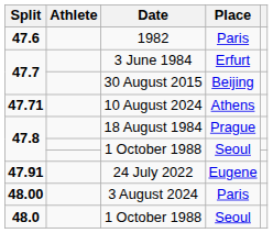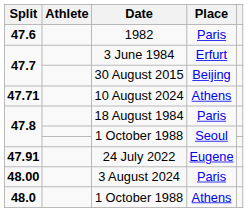 <table class="wikitable sortable" style="text-align:center;">
 <tr>
 <th scope="col">Split</th>
 <th scope="col">Athlete</th>
 <th scope="col">Date</th>
 <th scope="col">Place</th>
 <th scope="col" class="unsortable"></th>
 </tr>
 <tr>
 <td><strong>47.6</strong></td>
 <td style="text-align:left"></td>
 <td> 1982</td>
 <td><a href='#'>Paris</a></td>
 <td></td>
 </tr>
 <tr>
 <td rowspan="2"><strong>47.7</strong></td>
 <td style="text-align:left"></td>
 <td>3 June 1984</td>
 <td><a href='#'>Erfurt</a></td>
 <td></td>
 </tr>
 <tr>
 <td style="text-align:left"></td>
 <td>30 August 2015</td>
 <td><a href='#'>Beijing</a></td>
 <td></td>
 </tr>
 <tr>
 <td><strong>47.71</strong></td>
 <td style="text-align:left"></td>
 <td>10 August 2024</td>
 <td><a href='#'>Athens</a></td>
 <td style="text-align:center"></td>
 </tr>
 <tr>
 <td rowspan="3"><strong>47.8</strong></td>
 <td style="text-align:left"></td>
 <td>18 August 1984</td>
-<td><a href='#'>Prague</a></td>
+<td><a href='#'>Paris</a></td>
 <td></td>
 </tr>
 <tr>
 <td style="text-align:left"></td>
 <td rowspan="2">1 October 1988</td>
 <td rowspan="2"><a href='#'>Seoul</a></td>
 <td></td>
 </tr>
 <tr>
 <td style="text-align:left"></td>
 <td></td>
 </tr>
 <tr>
 <td><strong>47.91</strong></td>
 <td style="text-align:left"></td>
 <td>24 July 2022</td>
 <td><a href='#'>Eugene</a></td>
 <td></td>
 </tr>
 <tr>
 <td><strong>48.00</strong></td>
 <td style="text-align:left"></td>
 <td>3 August 2024</td>
 <td><a href='#'>Paris</a></td>
 <td style="text-align:center"></td>
 </tr>
 <tr>
 <td><strong>48.0</strong></td>
 <td style="text-align:left"></td>
 <td>1 October 1988</td>
-<td><a href='#'>Seoul</a></td>
+<td><a href='#'>Athens</a></td>
 <td></td>
 </tr>
 </table>
